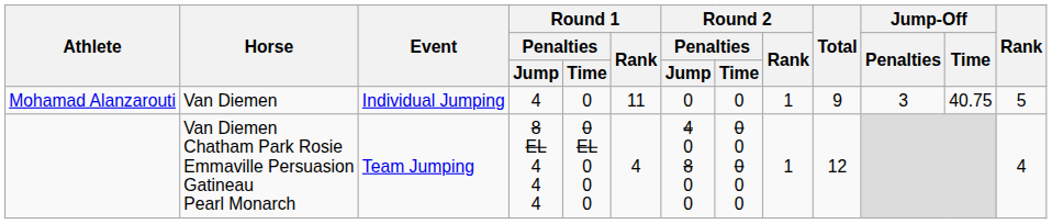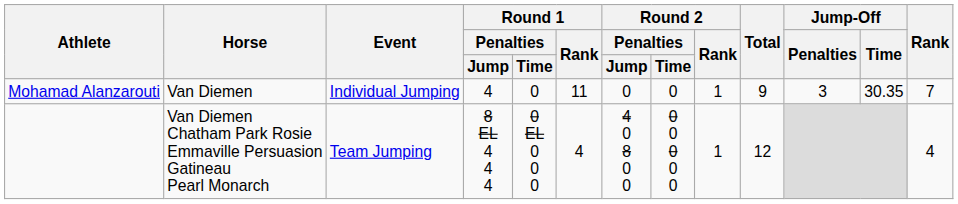 <table class="wikitable" border="1" style="font-size:90%">
 <tr>
 <th rowspan=3>Athlete</th>
 <th rowspan=3>Horse</th>
 <th rowspan=3>Event</th>
 <th colspan=3>Round 1</th>
 <th colspan=3>Round 2</th>
 <th rowspan=3>Total</th>
 <th colspan=2>Jump-Off</th>
 <th rowspan=3>Rank</th>
 </tr>
 <tr>
 <th colspan=2>Penalties</th>
 <th rowspan=2>Rank</th>
 <th colspan=2>Penalties</th>
 <th rowspan=2>Rank</th>
 <th rowspan=2>Penalties</th>
 <th rowspan=2>Time</th>
 </tr>
 <tr>
 <th>Jump</th>
 <th>Time</th>
 <th>Jump</th>
 <th>Time</th>
 </tr>
 <tr>
 <td><a href='#'>Mohamad Alanzarouti</a></td>
 <td>Van Diemen</td>
 <td><a href='#'>Individual Jumping</a></td>
 <td align=center>4</td>
 <td align=center>0</td>
 <td align=center>11</td>
 <td align=center>0</td>
 <td align=center>0</td>
 <td align=center>1</td>
 <td align=center>9</td>
 <td align=center>3</td>
-<td align=center>40.75</td>
-<td align=center>5</td>
+<td align=center>30.35</td>
+<td align=center>7</td>
 </tr>
 <tr>
 <td><br><br><br><br></td>
 <td>Van Diemen<br>Chatham Park Rosie<br>Emmaville Persuasion<br>Gatineau<br>Pearl Monarch</td>
 <td><a href='#'>Team Jumping</a></td>
 <td align=center><s>8</s><br><s>EL</s><br>4<br>4<br>4</td>
 <td align=center><s>0</s><br><s>EL</s><br>0<br>0<br>0</td>
 <td align=center>4</td>
 <td align=center><s>4</s><br>0<br><s>8</s><br>0<br>0</td>
 <td align=center><s>0</s><br>0<br><s>0</s><br>0<br>0</td>
 <td align=center>1</td>
 <td align=center>12</td>
 <td colspan=2 bgcolor=#DCDCDC></td>
 <td align=center>4</td>
 </tr>
 </table>
